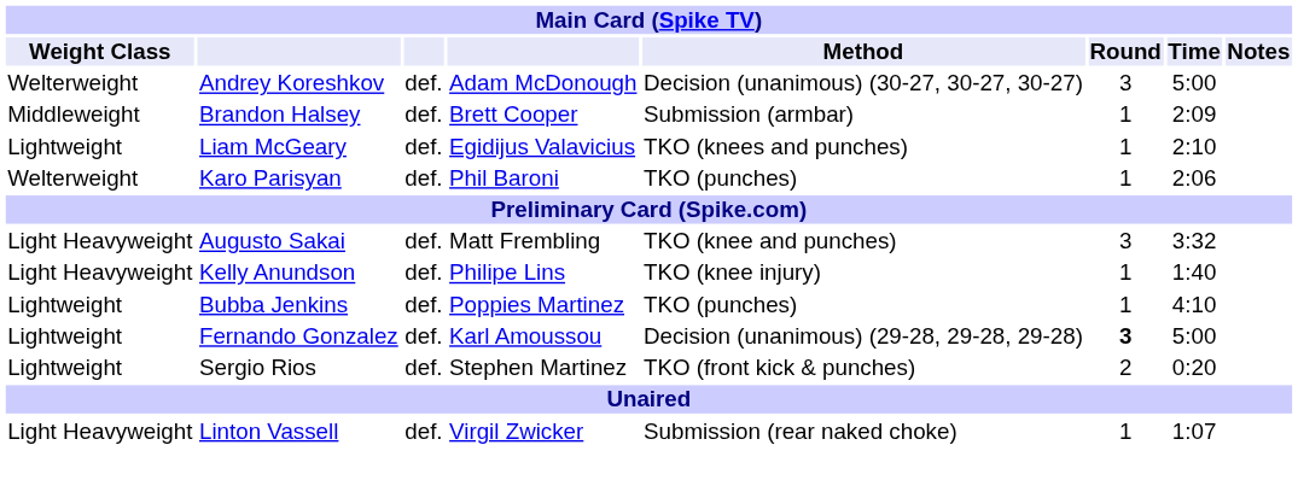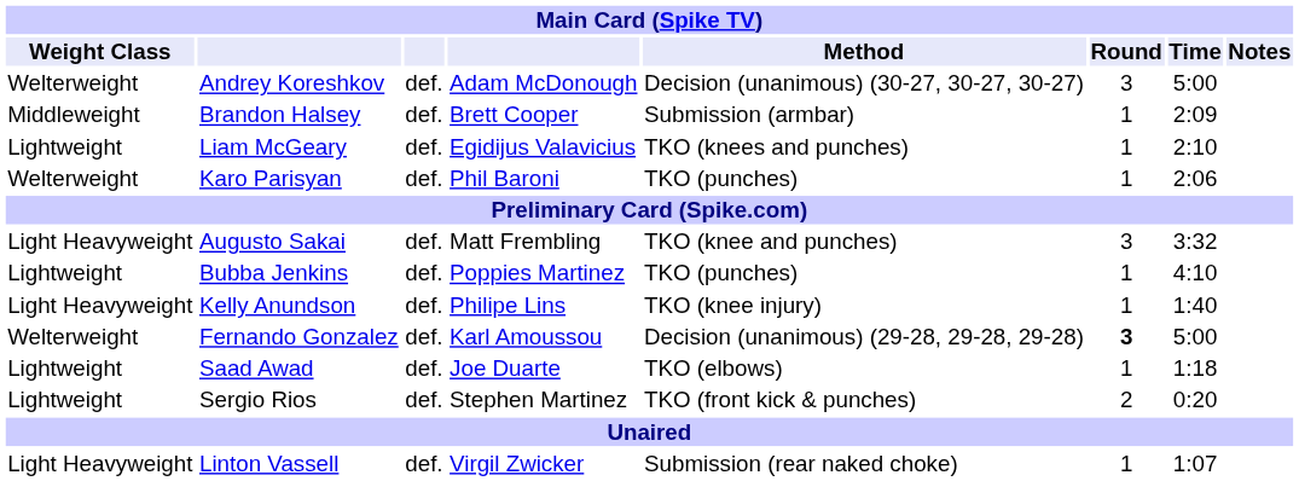 <table class="toccolours" style="font-size: 85%;">
 <tr>
 <th colspan="8" style="background-color: #ccf; color: #000080; text-align: center;"><strong>Main Card (<a href='#'>Spike TV</a>)</strong></th>
 </tr>
 <tr>
 <th colspan="1" style="background-color: #E6E8FA; color: #000000; text-align: center;">Weight Class</th>
 <th colspan="1" style="background-color: #E6E8FA; color: #000000; text-align: center;"></th>
 <th colspan="1" style="background-color: #E6E8FA; color: #000000; text-align: center;"></th>
 <th colspan="1" style="background-color: #E6E8FA; color: #000000; text-align: center;"></th>
 <th colspan="1" style="background-color: #E6E8FA; color: #000000; text-align: center;">Method</th>
 <th colspan="1" style="background-color: #E6E8FA; color: #000000; text-align: center;">Round</th>
 <th colspan="1" style="background-color: #E6E8FA; color: #000000; text-align: center;">Time</th>
 <th colspan="1" style="background-color: #E6E8FA; color: #000000; text-align: center;">Notes</th>
 </tr>
 <tr>
 <td>Welterweight</td>
 <td><a href='#'>Andrey Koreshkov</a></td>
 <td align=center>def.</td>
 <td><a href='#'>Adam McDonough</a></td>
 <td>Decision (unanimous) (30-27, 30-27, 30-27)</td>
 <td align=center>3</td>
 <td align=center>5:00</td>
 <td></td>
 </tr>
 <tr>
 <td>Middleweight</td>
 <td><a href='#'>Brandon Halsey</a></td>
 <td align=center>def.</td>
 <td><a href='#'>Brett Cooper</a></td>
 <td>Submission (armbar)</td>
 <td align=center>1</td>
 <td align=center>2:09</td>
 <td></td>
 </tr>
 <tr>
 <td>Lightweight</td>
 <td><a href='#'>Liam McGeary</a></td>
 <td align=center>def.</td>
 <td><a href='#'>Egidijus Valavicius</a></td>
 <td>TKO (knees and punches)</td>
 <td align=center>1</td>
 <td align=center>2:10</td>
 <td></td>
 </tr>
 <tr>
 <td>Welterweight</td>
 <td><a href='#'>Karo Parisyan</a></td>
 <td align=center>def.</td>
 <td><a href='#'>Phil Baroni</a></td>
 <td>TKO (punches)</td>
 <td align=center>1</td>
 <td align=center>2:06</td>
 <td></td>
 </tr>
 <tr>
 <th colspan="8" style="background-color: #ccf; color: #000080; text-align: center;"><strong>Preliminary Card (Spike.com)</strong></th>
 </tr>
 <tr>
 <td>Light Heavyweight</td>
 <td><a href='#'>Augusto Sakai</a></td>
 <td align=center>def.</td>
 <td>Matt Frembling</td>
 <td>TKO (knee and punches)</td>
 <td align=center>3</td>
 <td align=center>3:32</td>
 <td></td>
 </tr>
 <tr>
+<td>Lightweight</td>
+<td><a href='#'>Bubba Jenkins</a></td>
+<td align=center>def.</td>
+<td><a href='#'>Poppies Martinez</a></td>
+<td>TKO (punches)</td>
+<td align=center>1</td>
+<td align=center>4:10</td>
+<td></td>
+</tr>
+<tr>
 <td>Light Heavyweight</td>
 <td><a href='#'>Kelly Anundson</a></td>
 <td align=center>def.</td>
 <td><a href='#'>Philipe Lins</a></td>
 <td>TKO (knee injury)</td>
 <td align=center>1</td>
 <td align=center>1:40</td>
 <td></td>
 </tr>
 <tr>
-<td>Lightweight</td>
-<td><a href='#'>Bubba Jenkins</a></td>
-<td align=center>def.</td>
-<td><a href='#'>Poppies Martinez</a></td>
-<td>TKO (punches)</td>
-<td align=center>1</td>
-<td align=center>4:10</td>
-<td></td>
-</tr>
-<tr>
-<td>Lightweight</td>
+<td>Welterweight</td>
 <td><a href='#'>Fernando Gonzalez</a></td>
 <td align=center>def.</td>
 <td><a href='#'>Karl Amoussou</a></td>
 <td>Decision (unanimous) (29-28, 29-28, 29-28)</td>
 <td align=center><strong>3</strong></td>
 <td align=center>5:00</td>
+<td></td>
+</tr>
+<tr>
+<td>Lightweight</td>
+<td><a href='#'>Saad Awad</a></td>
+<td align=center>def.</td>
+<td><a href='#'>Joe Duarte</a></td>
+<td>TKO (elbows)</td>
+<td align=center>1</td>
+<td align=center>1:18</td>
 <td></td>
 </tr>
 <tr>
 <td>Lightweight</td>
 <td>Sergio Rios</td>
 <td align=center>def.</td>
 <td>Stephen Martinez</td>
 <td>TKO (front kick & punches)</td>
 <td align=center>2</td>
 <td align=center>0:20</td>
 <td></td>
 </tr>
 <tr>
 <th colspan="8" style="background-color: #ccf; color: #000080; text-align: center;"><strong>Unaired</strong></th>
 </tr>
 <tr>
 <td>Light Heavyweight</td>
 <td><a href='#'>Linton Vassell</a></td>
 <td align=center>def.</td>
 <td><a href='#'>Virgil Zwicker</a></td>
 <td>Submission (rear naked choke)</td>
 <td align=center>1</td>
 <td align=center>1:07</td>
 <td></td>
 </tr>
 </table>
